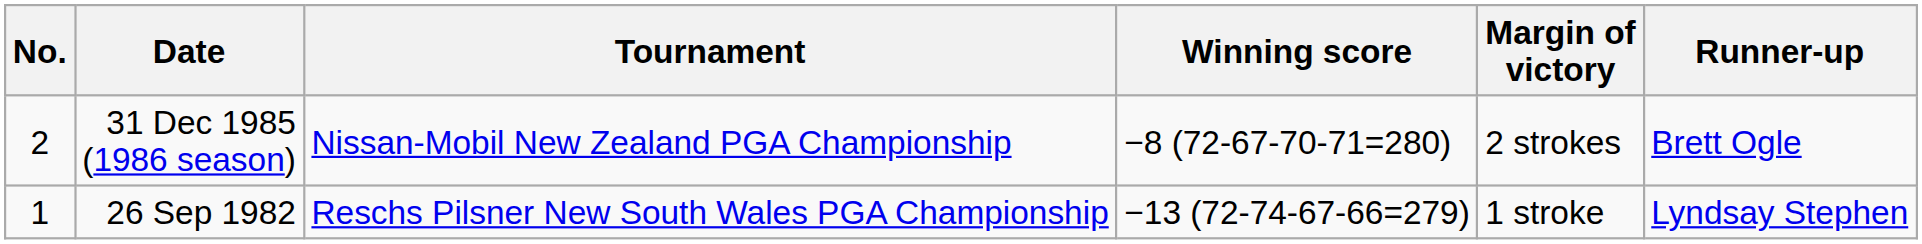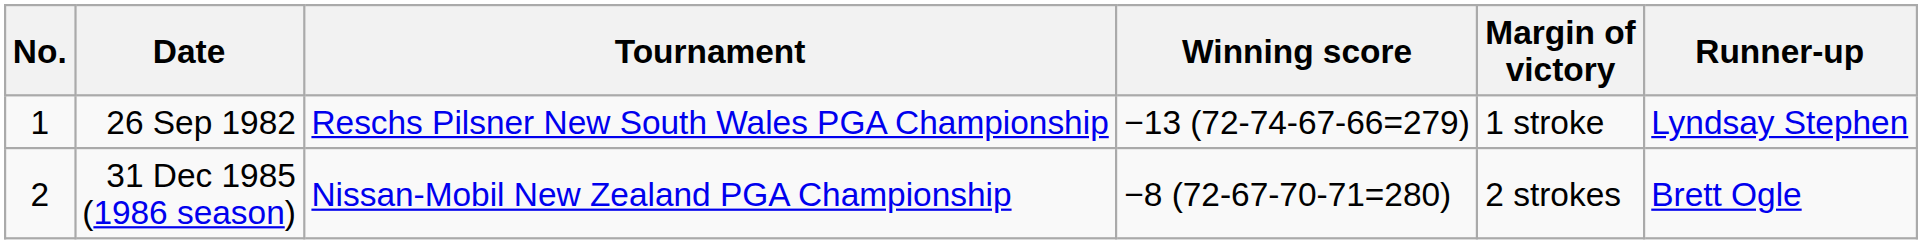 <table class="wikitable" style="font-size:95%;">
 <tr>
 <th>No.</th>
 <th>Date</th>
 <th>Tournament</th>
 <th>Winning score</th>
 <th>Margin of<br>victory</th>
 <th>Runner-up</th>
 </tr>
 <tr>
+<td align=center>1</td>
+<td align=right>26 Sep 1982</td>
+<td><a href='#'>Reschs Pilsner New South Wales PGA Championship</a></td>
+<td>−13 (72-74-67-66=279)</td>
+<td>1 stroke</td>
+<td> <a href='#'>Lyndsay Stephen</a></td>
+</tr>
+<tr>
 <td align=center>2</td>
 <td align=right>31 Dec 1985<br>(<a href='#'>1986 season</a>)</td>
 <td><a href='#'>Nissan-Mobil New Zealand PGA Championship</a></td>
 <td>−8 (72-67-70-71=280)</td>
 <td>2 strokes</td>
 <td> <a href='#'>Brett Ogle</a></td>
 </tr>
-<tr>
-<td align=center>1</td>
-<td align=right>26 Sep 1982</td>
-<td><a href='#'>Reschs Pilsner New South Wales PGA Championship</a></td>
-<td>−13 (72-74-67-66=279)</td>
-<td>1 stroke</td>
-<td> <a href='#'>Lyndsay Stephen</a></td>
-</tr>
 </table>
